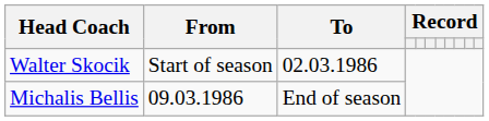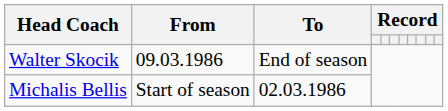 <table class="wikitable" style="text-align: ">
 <tr>
 <th rowspan=2>Head Coach</th>
 <th rowspan=2>From</th>
 <th rowspan=2>To</th>
 <th colspan=8>Record</th>
 </tr>
 <tr>
 <th></th>
 <th></th>
 <th></th>
 <th></th>
 <th></th>
 <th></th>
 <th></th>
 <th></th>
 </tr>
 <tr>
 <td> <a href='#'>Walter Skocik</a></td>
+<td>09.03.1986</td>
+<td>End of season<br></td>
+</tr>
+<tr>
+<td> <a href='#'>Michalis Bellis</a></td>
 <td>Start of season</td>
 <td>02.03.1986<br></td>
 </tr>
-<tr>
-<td> <a href='#'>Michalis Bellis</a></td>
-<td>09.03.1986</td>
-<td>End of season<br></td>
-</tr>
 </table>
